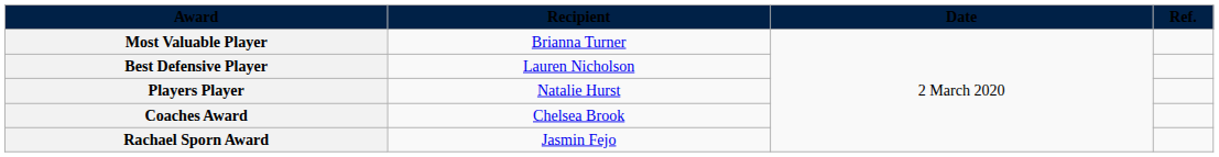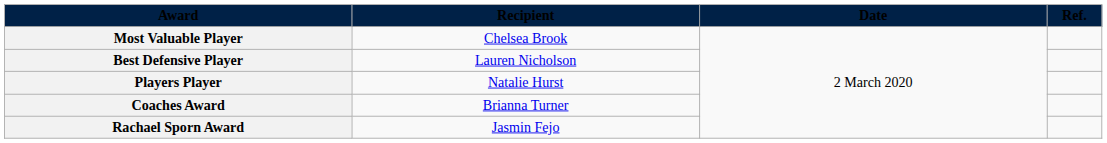 <table class="wikitable sortable sortable" style="text-align: center">
 <tr>
 <th style="background: #002147" width="10%"><span>Award</span></th>
 <th style="background: #002147" width="10%"><span>Recipient</span></th>
 <th style="background: #002147" width="10%"><span>Date</span></th>
 <th style="background: #002147" width="1%" class="unsortable"><span>Ref.</span></th>
 </tr>
 <tr>
 <th rowspan=1>Most Valuable Player</th>
-<td><a href='#'>Brianna Turner</a></td>
+<td><a href='#'>Chelsea Brook</a></td>
 <td rowspan=5>2 March 2020</td>
 <td></td>
 </tr>
 <tr>
 <th rowspan=1>Best Defensive Player</th>
 <td><a href='#'>Lauren Nicholson</a></td>
 <td></td>
 </tr>
 <tr>
 <th rowspan=1>Players Player</th>
 <td><a href='#'>Natalie Hurst</a></td>
 <td></td>
 </tr>
 <tr>
 <th rowspan=1>Coaches Award</th>
-<td><a href='#'>Chelsea Brook</a></td>
+<td><a href='#'>Brianna Turner</a></td>
 <td></td>
 </tr>
 <tr>
 <th rowspan=1>Rachael Sporn Award</th>
 <td><a href='#'>Jasmin Fejo</a></td>
 <td></td>
 </tr>
 </table>
